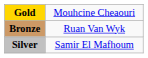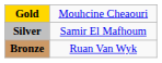 <table class="wikitable" style=" text-align:center; " width="35%">
 <tr>
 <td bgcolor="gold"><strong>Gold</strong></td>
 <td><a href='#'>Mouhcine Cheaouri</a><br>  <small><em></em></small></td>
 </tr>
 <tr>
+<td bgcolor="silver"><strong>Silver</strong></td>
+<td><a href='#'>Samir El Mafhoum</a><br>  <small><em></em></small></td>
+</tr>
+<tr>
 <td bgcolor="CC9966"><strong>Bronze</strong></td>
 <td><a href='#'>Ruan Van Wyk</a><br>  <small><em></em></small></td>
 </tr>
-<tr>
-<td bgcolor="silver"><strong>Silver</strong></td>
-<td><a href='#'>Samir El Mafhoum</a><br>  <small><em></em></small></td>
-</tr>
 </table>
